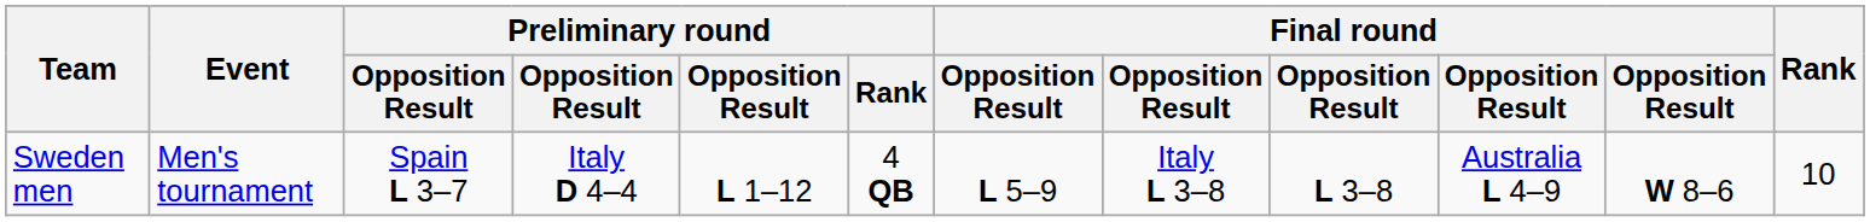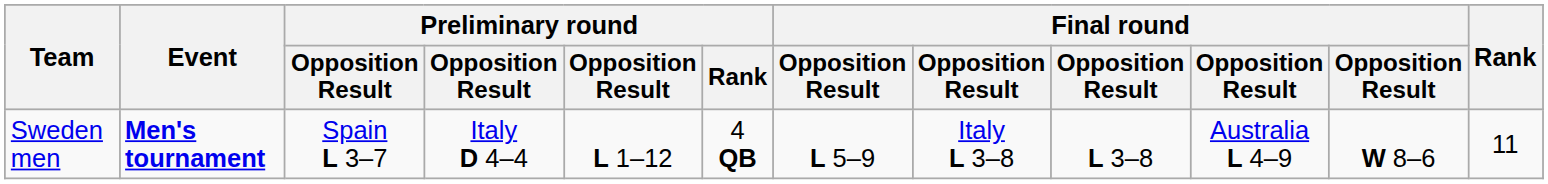 <table class=wikitable style=font-size:90%;text-align:center>
 <tr>
 <th rowspan=2>Team</th>
 <th rowspan=2>Event</th>
 <th colspan=4>Preliminary round</th>
 <th colspan=5>Final round</th>
 <th rowspan=2>Rank</th>
 </tr>
 <tr style=font-size:95%>
 <th>Opposition<br>Result</th>
 <th>Opposition<br>Result</th>
 <th>Opposition<br>Result</th>
 <th>Rank</th>
 <th>Opposition<br>Result</th>
 <th>Opposition<br>Result</th>
 <th>Opposition<br>Result</th>
 <th>Opposition<br>Result</th>
 <th>Opposition<br>Result</th>
 </tr>
 <tr>
 <td align=left><a href='#'>Sweden men</a></td>
-<td align=left><a href='#'>Men's tournament</a></td>
+<td align=left><strong><a href='#'>Men's tournament</a></strong></td>
 <td> <a href='#'>Spain</a><br><strong>L</strong> 3–7</td>
 <td> <a href='#'>Italy</a><br><strong>D</strong> 4–4</td>
 <td><br><strong>L</strong> 1–12</td>
 <td>4 <strong>QB</strong></td>
 <td><br><strong>L</strong> 5–9</td>
 <td> <a href='#'>Italy</a><br><strong>L</strong> 3–8</td>
 <td><br><strong>L</strong> 3–8</td>
 <td> <a href='#'>Australia</a><br><strong>L</strong> 4–9</td>
 <td><br><strong>W</strong> 8–6</td>
-<td>10</td>
+<td>11</td>
 </tr>
 </table>
